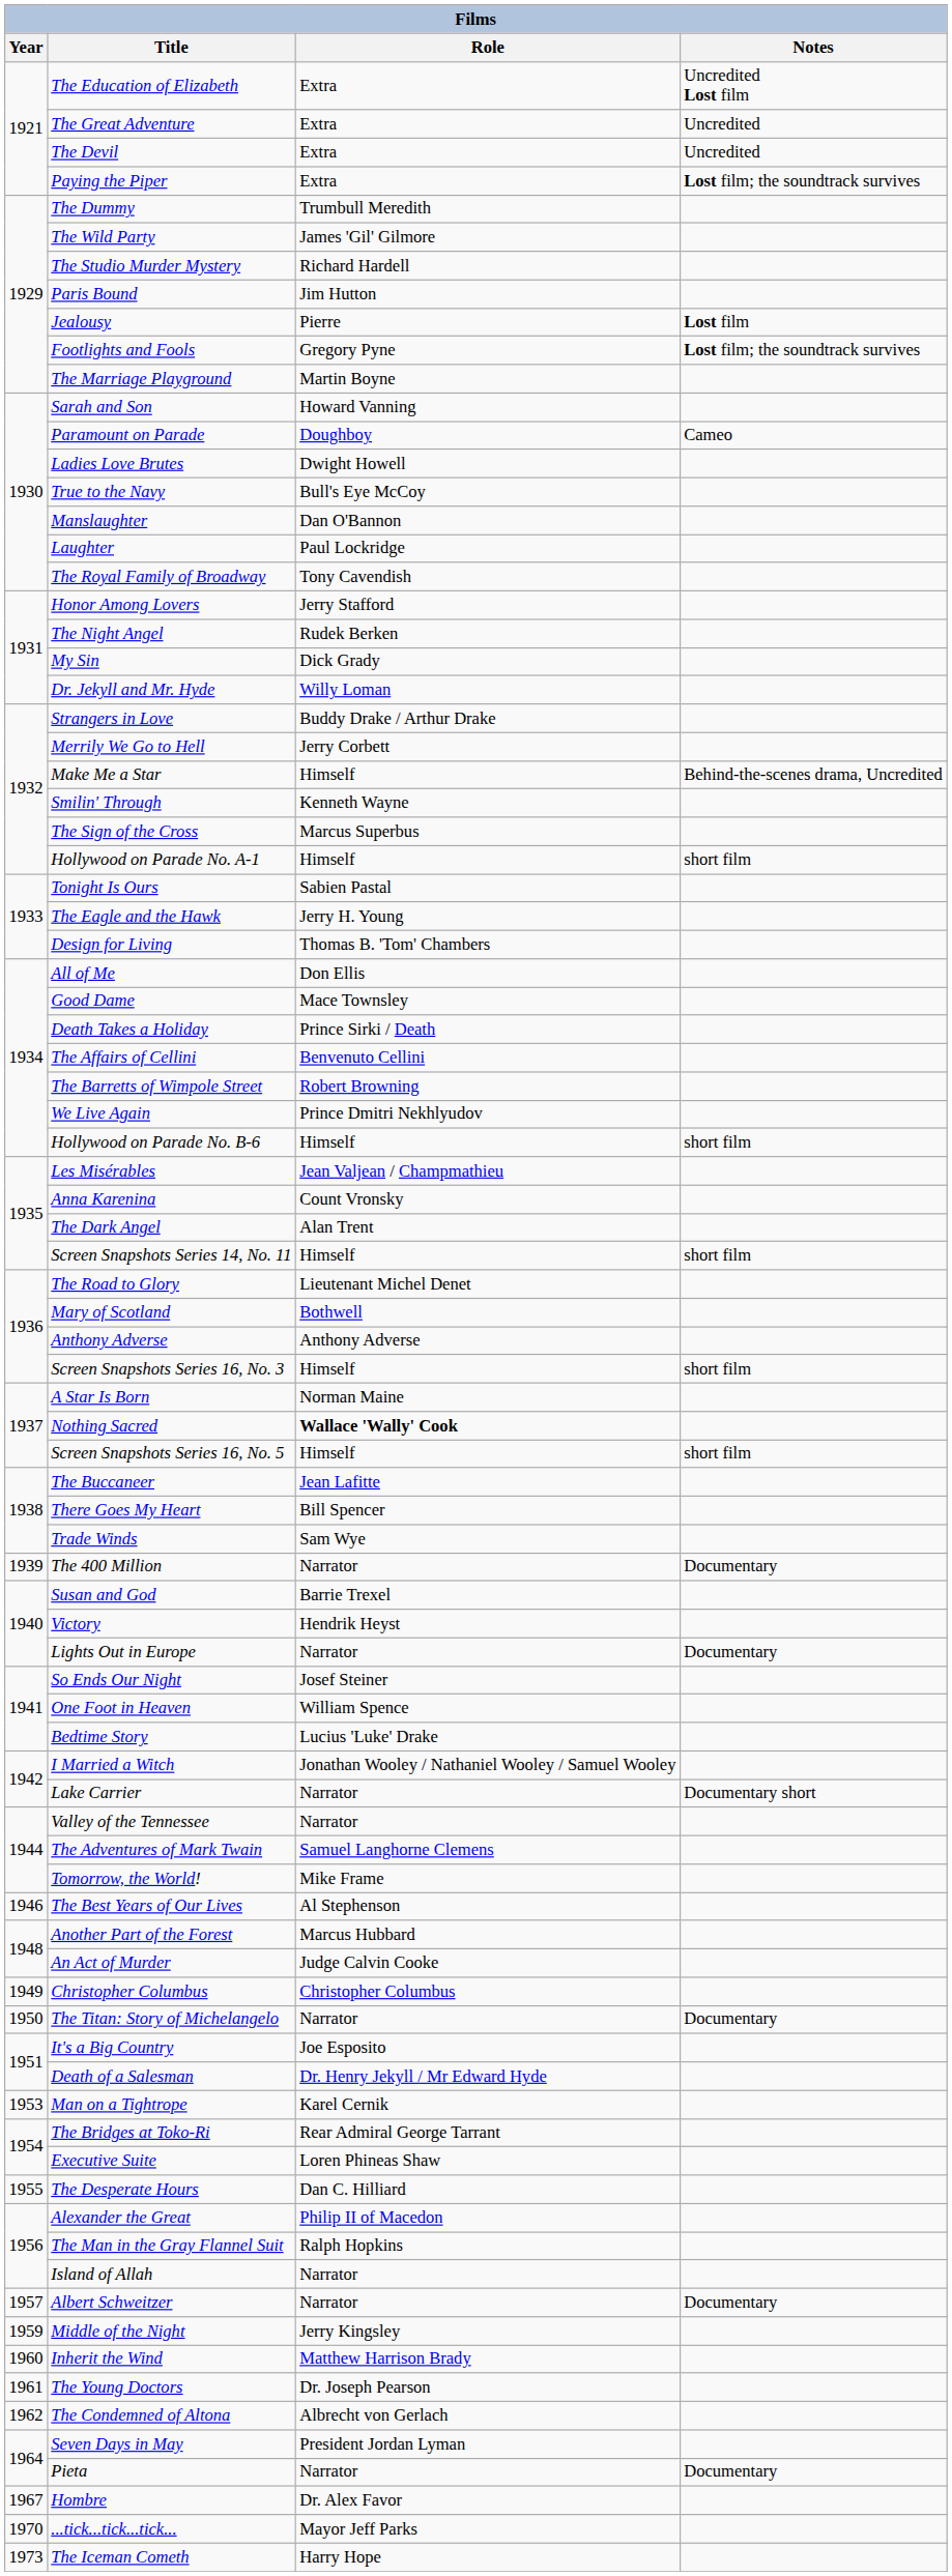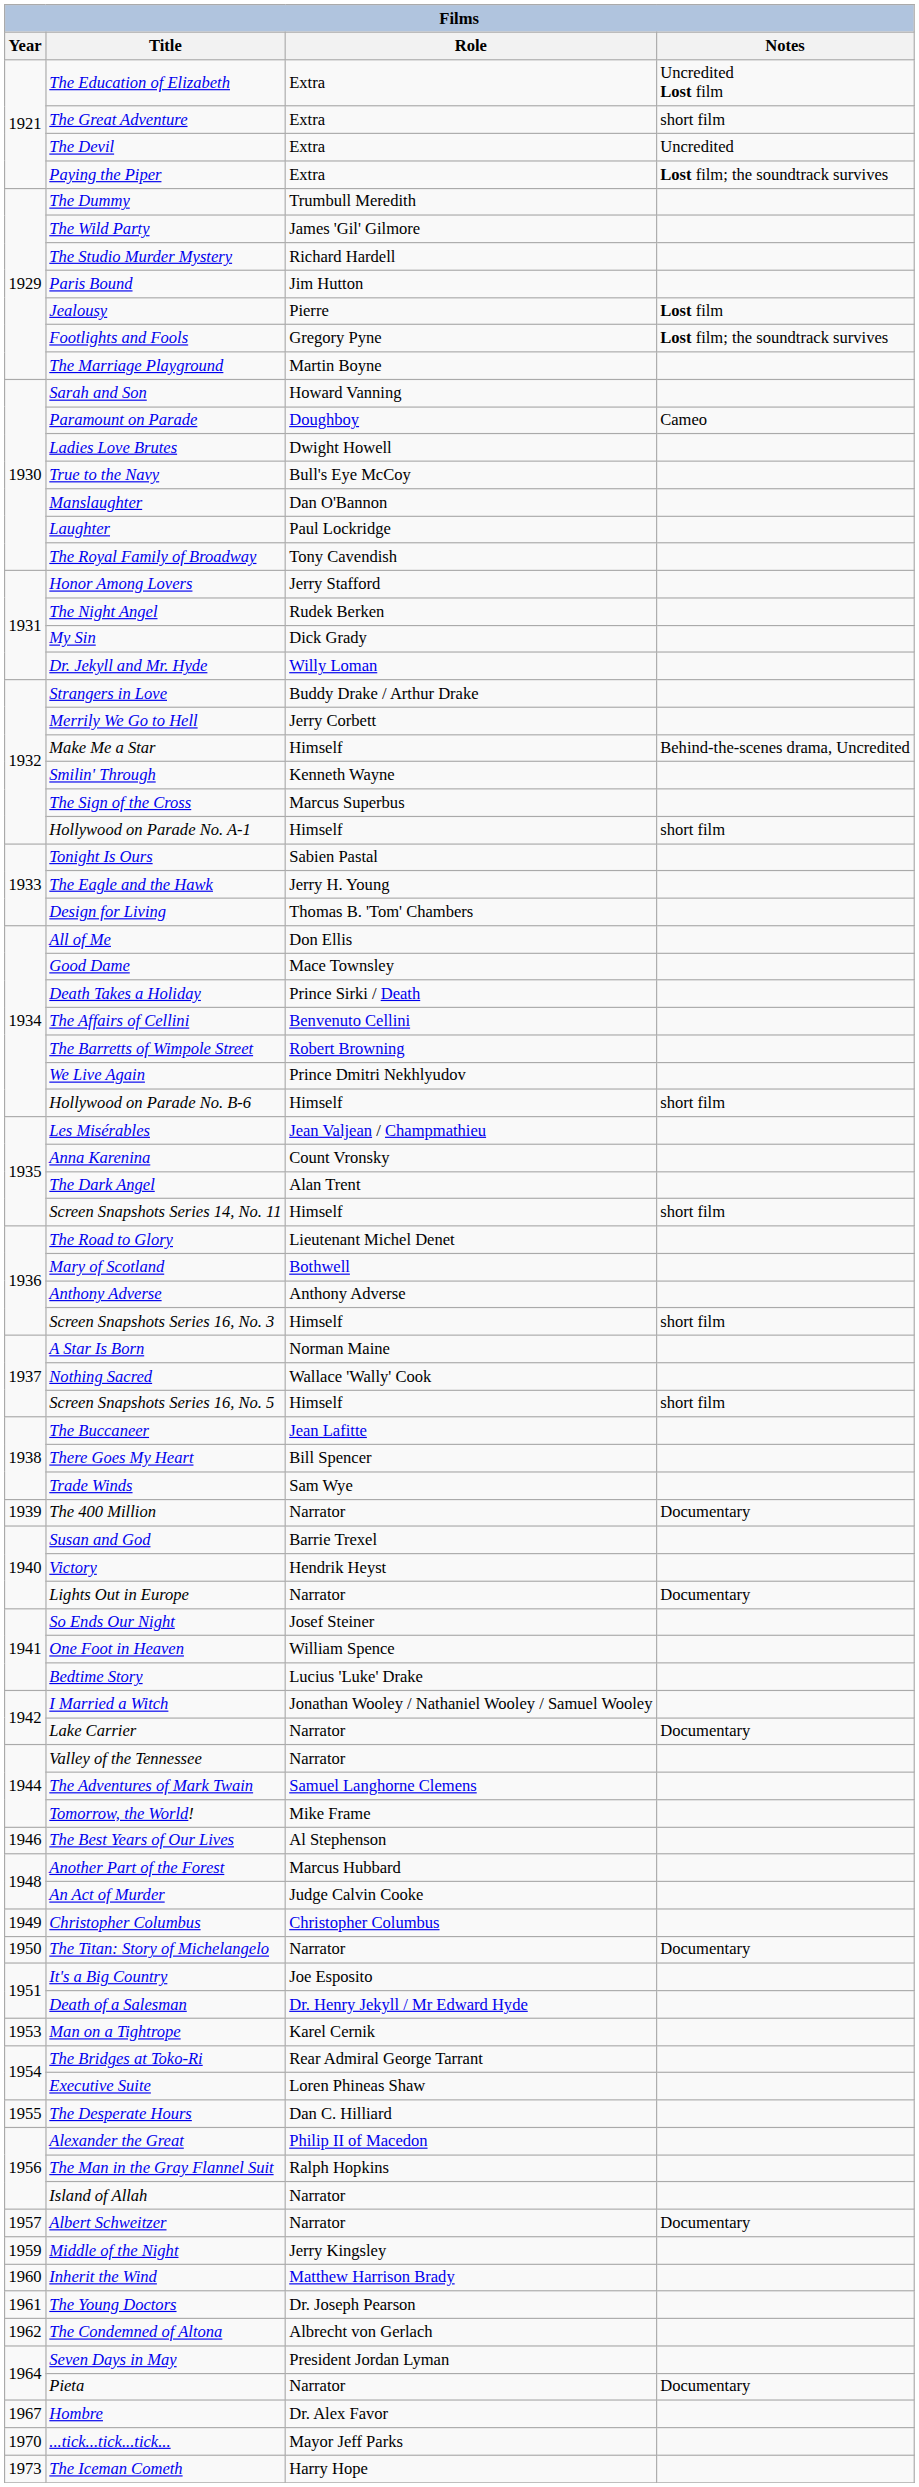 <table class="wikitable" style="font-size: 90%;">
 <tr>
 <th colspan="5" style="background: LightSteelBlue;">Films</th>
 </tr>
 <tr>
 <th>Year</th>
 <th>Title</th>
 <th>Role</th>
 <th>Notes</th>
 </tr>
 <tr>
 <td rowspan=4>1921</td>
 <td><em><a href='#'>The Education of Elizabeth</a></em></td>
 <td>Extra</td>
 <td>Uncredited <br> <strong>Lost</strong> film</td>
 </tr>
 <tr>
 <td><em><a href='#'>The Great Adventure</a></em></td>
 <td>Extra</td>
-<td>Uncredited</td>
+<td>short film</td>
 </tr>
 <tr>
 <td><em><a href='#'>The Devil</a></em></td>
 <td>Extra</td>
 <td>Uncredited</td>
 </tr>
 <tr>
 <td><em><a href='#'>Paying the Piper</a></em></td>
 <td>Extra</td>
 <td><strong>Lost</strong> film; the soundtrack survives</td>
 </tr>
 <tr>
 <td rowspan=7>1929</td>
 <td><em><a href='#'>The Dummy</a></em></td>
 <td>Trumbull Meredith</td>
 <td></td>
 </tr>
 <tr>
 <td><em><a href='#'>The Wild Party</a></em></td>
 <td>James 'Gil' Gilmore</td>
 <td></td>
 </tr>
 <tr>
 <td><em><a href='#'>The Studio Murder Mystery</a></em></td>
 <td>Richard Hardell</td>
 <td></td>
 </tr>
 <tr>
 <td><em><a href='#'>Paris Bound</a></em></td>
 <td>Jim Hutton</td>
 <td></td>
 </tr>
 <tr>
 <td><em><a href='#'>Jealousy</a></em></td>
 <td>Pierre</td>
 <td><strong>Lost</strong> film</td>
 </tr>
 <tr>
 <td><em><a href='#'>Footlights and Fools</a></em></td>
 <td>Gregory Pyne</td>
 <td><strong>Lost</strong> film; the soundtrack survives</td>
 </tr>
 <tr>
 <td><em><a href='#'>The Marriage Playground</a></em></td>
 <td>Martin Boyne</td>
 <td></td>
 </tr>
 <tr>
 <td rowspan=7>1930</td>
 <td><em><a href='#'>Sarah and Son</a></em></td>
 <td>Howard Vanning</td>
 <td></td>
 </tr>
 <tr>
 <td><em><a href='#'>Paramount on Parade</a></em></td>
 <td><a href='#'>Doughboy</a></td>
 <td>Cameo</td>
 </tr>
 <tr>
 <td><em><a href='#'>Ladies Love Brutes</a></em></td>
 <td>Dwight Howell</td>
 <td></td>
 </tr>
 <tr>
 <td><em><a href='#'>True to the Navy</a></em></td>
 <td>Bull's Eye McCoy</td>
 <td></td>
 </tr>
 <tr>
 <td><em><a href='#'>Manslaughter</a></em></td>
 <td>Dan O'Bannon</td>
 <td></td>
 </tr>
 <tr>
 <td><em><a href='#'>Laughter</a></em></td>
 <td>Paul Lockridge</td>
 <td></td>
 </tr>
 <tr>
 <td><em><a href='#'>The Royal Family of Broadway</a></em></td>
 <td>Tony Cavendish</td>
 <td></td>
 </tr>
 <tr>
 <td rowspan=4>1931</td>
 <td><em><a href='#'>Honor Among Lovers</a></em></td>
 <td>Jerry Stafford</td>
 <td></td>
 </tr>
 <tr>
 <td><em><a href='#'>The Night Angel</a></em></td>
 <td>Rudek Berken</td>
 <td></td>
 </tr>
 <tr>
 <td><em><a href='#'>My Sin</a></em></td>
 <td>Dick Grady</td>
 <td></td>
 </tr>
 <tr>
 <td><em><a href='#'>Dr. Jekyll and Mr. Hyde</a></em></td>
 <td><a href='#'>Willy Loman</a></td>
 <td></td>
 </tr>
 <tr>
 <td rowspan=6>1932</td>
 <td><em><a href='#'>Strangers in Love</a></em></td>
 <td>Buddy Drake / Arthur Drake</td>
 <td></td>
 </tr>
 <tr>
 <td><em><a href='#'>Merrily We Go to Hell</a></em></td>
 <td>Jerry Corbett</td>
 <td></td>
 </tr>
 <tr>
 <td><em>Make Me a Star</em></td>
 <td>Himself</td>
 <td>Behind-the-scenes drama, Uncredited</td>
 </tr>
 <tr>
 <td><em><a href='#'>Smilin' Through</a></em></td>
 <td>Kenneth Wayne</td>
 <td></td>
 </tr>
 <tr>
 <td><em><a href='#'>The Sign of the Cross</a></em></td>
 <td>Marcus Superbus</td>
 <td></td>
 </tr>
 <tr>
 <td><em>Hollywood on Parade No. A-1</em></td>
 <td>Himself</td>
 <td>short film</td>
 </tr>
 <tr>
 <td rowspan=3>1933</td>
 <td><em><a href='#'>Tonight Is Ours</a></em></td>
 <td>Sabien Pastal</td>
 <td></td>
 </tr>
 <tr>
 <td><em><a href='#'>The Eagle and the Hawk</a></em></td>
 <td>Jerry H. Young</td>
 <td></td>
 </tr>
 <tr>
 <td><em><a href='#'>Design for Living</a></em></td>
 <td>Thomas B. 'Tom' Chambers</td>
 <td></td>
 </tr>
 <tr>
 <td rowspan=7>1934</td>
 <td><em><a href='#'>All of Me</a></em></td>
 <td>Don Ellis</td>
 <td></td>
 </tr>
 <tr>
 <td><em><a href='#'>Good Dame</a></em></td>
 <td>Mace Townsley</td>
 <td></td>
 </tr>
 <tr>
 <td><em><a href='#'>Death Takes a Holiday</a></em></td>
 <td>Prince Sirki / <a href='#'>Death</a></td>
 <td></td>
 </tr>
 <tr>
 <td><em><a href='#'>The Affairs of Cellini</a></em></td>
 <td><a href='#'>Benvenuto Cellini</a></td>
 <td></td>
 </tr>
 <tr>
 <td><em><a href='#'>The Barretts of Wimpole Street</a></em></td>
 <td><a href='#'>Robert Browning</a></td>
 <td></td>
 </tr>
 <tr>
 <td><em><a href='#'>We Live Again</a></em></td>
 <td>Prince Dmitri Nekhlyudov</td>
 <td></td>
 </tr>
 <tr>
 <td><em>Hollywood on Parade No. B-6</em></td>
 <td>Himself</td>
 <td>short film</td>
 </tr>
 <tr>
 <td rowspan=4>1935</td>
 <td><em><a href='#'>Les Misérables</a></em></td>
 <td><a href='#'>Jean Valjean</a> / <a href='#'>Champmathieu</a></td>
 <td></td>
 </tr>
 <tr>
 <td><em><a href='#'>Anna Karenina</a></em></td>
 <td>Count Vronsky</td>
 <td></td>
 </tr>
 <tr>
 <td><em><a href='#'>The Dark Angel</a></em></td>
 <td>Alan Trent</td>
 <td></td>
 </tr>
 <tr>
 <td><em>Screen Snapshots Series 14, No. 11</em></td>
 <td>Himself</td>
 <td>short film</td>
 </tr>
 <tr>
 <td rowspan=4>1936</td>
 <td><em><a href='#'>The Road to Glory</a></em></td>
 <td>Lieutenant Michel Denet</td>
 <td></td>
 </tr>
 <tr>
 <td><em><a href='#'>Mary of Scotland</a></em></td>
 <td><a href='#'>Bothwell</a></td>
 <td></td>
 </tr>
 <tr>
 <td><em><a href='#'>Anthony Adverse</a></em></td>
 <td>Anthony Adverse</td>
 <td></td>
 </tr>
 <tr>
 <td><em>Screen Snapshots Series 16, No. 3</em></td>
 <td>Himself</td>
 <td>short film</td>
 </tr>
 <tr>
 <td rowspan=3>1937</td>
 <td><em><a href='#'>A Star Is Born</a></em></td>
 <td>Norman Maine</td>
 <td></td>
 </tr>
 <tr>
 <td><em><a href='#'>Nothing Sacred</a></em></td>
-<td><strong>Wallace 'Wally' Cook</strong></td>
+<td>Wallace 'Wally' Cook</td>
 <td></td>
 </tr>
 <tr>
 <td><em>Screen Snapshots Series 16, No. 5</em></td>
 <td>Himself</td>
 <td>short film</td>
 </tr>
 <tr>
 <td rowspan=3>1938</td>
 <td><em><a href='#'>The Buccaneer</a></em></td>
 <td><a href='#'>Jean Lafitte</a></td>
 <td></td>
 </tr>
 <tr>
 <td><em><a href='#'>There Goes My Heart</a></em></td>
 <td>Bill Spencer</td>
 <td></td>
 </tr>
 <tr>
 <td><em><a href='#'>Trade Winds</a></em></td>
 <td>Sam Wye</td>
 <td></td>
 </tr>
 <tr>
 <td>1939</td>
 <td><em>The 400 Million</em></td>
 <td>Narrator</td>
 <td>Documentary</td>
 </tr>
 <tr>
 <td rowspan=3>1940</td>
 <td><em><a href='#'>Susan and God</a></em></td>
 <td>Barrie Trexel</td>
 <td></td>
 </tr>
 <tr>
 <td><em><a href='#'>Victory</a></em></td>
 <td>Hendrik Heyst</td>
 <td></td>
 </tr>
 <tr>
 <td><em>Lights Out in Europe</em></td>
 <td>Narrator</td>
 <td>Documentary</td>
 </tr>
 <tr>
 <td rowspan=3>1941</td>
 <td><em><a href='#'>So Ends Our Night</a></em></td>
 <td>Josef Steiner</td>
 <td></td>
 </tr>
 <tr>
 <td><em><a href='#'>One Foot in Heaven</a></em></td>
 <td>William Spence</td>
 <td></td>
 </tr>
 <tr>
 <td><em><a href='#'>Bedtime Story</a></em></td>
 <td>Lucius 'Luke' Drake</td>
 </tr>
 <tr>
 <td rowspan=2>1942</td>
 <td><em><a href='#'>I Married a Witch</a></em></td>
 <td>Jonathan Wooley / Nathaniel Wooley / Samuel Wooley</td>
 <td></td>
 </tr>
 <tr>
 <td><em>Lake Carrier</em></td>
 <td>Narrator</td>
-<td>Documentary short</td>
+<td>Documentary</td>
 </tr>
 <tr>
 <td rowspan=3>1944</td>
 <td><em>Valley of the Tennessee</em></td>
 <td>Narrator</td>
 <td></td>
 </tr>
 <tr>
 <td><em><a href='#'>The Adventures of Mark Twain</a></em></td>
 <td><a href='#'>Samuel Langhorne Clemens</a></td>
 <td></td>
 </tr>
 <tr>
 <td><em><a href='#'>Tomorrow, the World</a>!</em></td>
 <td>Mike Frame</td>
 <td></td>
 </tr>
 <tr>
 <td>1946</td>
 <td><em><a href='#'>The Best Years of Our Lives</a></em></td>
 <td>Al Stephenson</td>
 <td></td>
 </tr>
 <tr>
 <td rowspan=2>1948</td>
 <td><em><a href='#'>Another Part of the Forest</a></em></td>
 <td>Marcus Hubbard</td>
 <td></td>
 </tr>
 <tr>
 <td><em><a href='#'>An Act of Murder</a></em></td>
 <td>Judge Calvin Cooke</td>
 <td></td>
 </tr>
 <tr>
 <td>1949</td>
 <td><em><a href='#'>Christopher Columbus</a></em></td>
 <td><a href='#'>Christopher Columbus</a></td>
 <td></td>
 </tr>
 <tr>
 <td>1950</td>
 <td><em><a href='#'>The Titan: Story of Michelangelo</a></em></td>
 <td>Narrator</td>
 <td>Documentary</td>
 </tr>
 <tr>
 <td rowspan=2>1951</td>
 <td><em><a href='#'>It's a Big Country</a></em></td>
 <td>Joe Esposito</td>
 <td></td>
 </tr>
 <tr>
 <td><em><a href='#'>Death of a Salesman</a></em></td>
 <td><a href='#'>Dr. Henry Jekyll / Mr Edward Hyde</a></td>
 <td></td>
 </tr>
 <tr>
 <td>1953</td>
 <td><em><a href='#'>Man on a Tightrope</a></em></td>
 <td>Karel Cernik</td>
 <td></td>
 </tr>
 <tr>
 <td rowspan=2>1954</td>
 <td><em><a href='#'>The Bridges at Toko-Ri</a></em></td>
 <td>Rear Admiral George Tarrant</td>
 <td></td>
 </tr>
 <tr>
 <td><em><a href='#'>Executive Suite</a></em></td>
 <td>Loren Phineas Shaw</td>
 <td></td>
 </tr>
 <tr>
 <td>1955</td>
 <td><em><a href='#'>The Desperate Hours</a></em></td>
 <td>Dan C. Hilliard</td>
 <td></td>
 </tr>
 <tr>
 <td rowspan=3>1956</td>
 <td><em><a href='#'>Alexander the Great</a></em></td>
 <td><a href='#'>Philip II of Macedon</a></td>
 <td></td>
 </tr>
 <tr>
 <td><em><a href='#'>The Man in the Gray Flannel Suit</a></em></td>
 <td>Ralph Hopkins</td>
 <td></td>
 </tr>
 <tr>
 <td><em>Island of Allah</em></td>
 <td>Narrator</td>
 <td></td>
 </tr>
 <tr>
 <td>1957</td>
 <td><em><a href='#'>Albert Schweitzer</a></em></td>
 <td>Narrator</td>
 <td>Documentary</td>
 </tr>
 <tr>
 <td>1959</td>
 <td><em><a href='#'>Middle of the Night</a></em></td>
 <td>Jerry Kingsley</td>
 <td></td>
 </tr>
 <tr>
 <td>1960</td>
 <td><em><a href='#'>Inherit the Wind</a></em></td>
 <td><a href='#'>Matthew Harrison Brady</a></td>
 <td></td>
 </tr>
 <tr>
 <td>1961</td>
 <td><em><a href='#'>The Young Doctors</a></em></td>
 <td>Dr. Joseph Pearson</td>
 <td></td>
 </tr>
 <tr>
 <td>1962</td>
 <td><em><a href='#'>The Condemned of Altona</a></em></td>
 <td>Albrecht von Gerlach</td>
 <td></td>
 </tr>
 <tr>
 <td rowspan=2>1964</td>
 <td><em><a href='#'>Seven Days in May</a></em></td>
 <td>President Jordan Lyman</td>
 <td></td>
 </tr>
 <tr>
 <td><em>Pieta</em></td>
 <td>Narrator</td>
 <td>Documentary</td>
 </tr>
 <tr>
 <td>1967</td>
 <td><em><a href='#'>Hombre</a></em></td>
 <td>Dr. Alex Favor</td>
 <td></td>
 </tr>
 <tr>
 <td>1970</td>
 <td><em><a href='#'>...tick...tick...tick...</a></em></td>
 <td>Mayor Jeff Parks</td>
 <td></td>
 </tr>
 <tr>
 <td>1973</td>
 <td><em><a href='#'>The Iceman Cometh</a></em></td>
 <td>Harry Hope</td>
 <td></td>
 </tr>
 </table>
